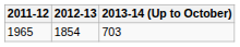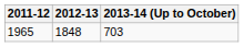 <table class="wikitable">
 <tr>
 <th>2011-12</th>
 <th>2012-13</th>
 <th>2013-14 (Up to October)</th>
 </tr>
 <tr>
 <td>1965</td>
-<td>1854</td>
+<td>1848</td>
 <td>703</td>
 </tr>
 </table>
